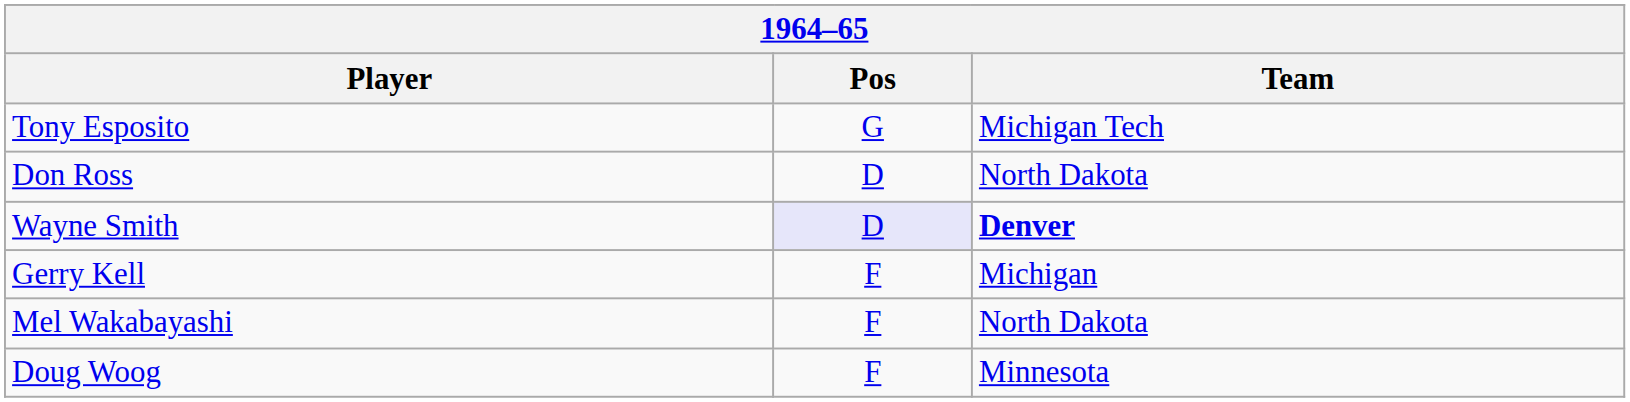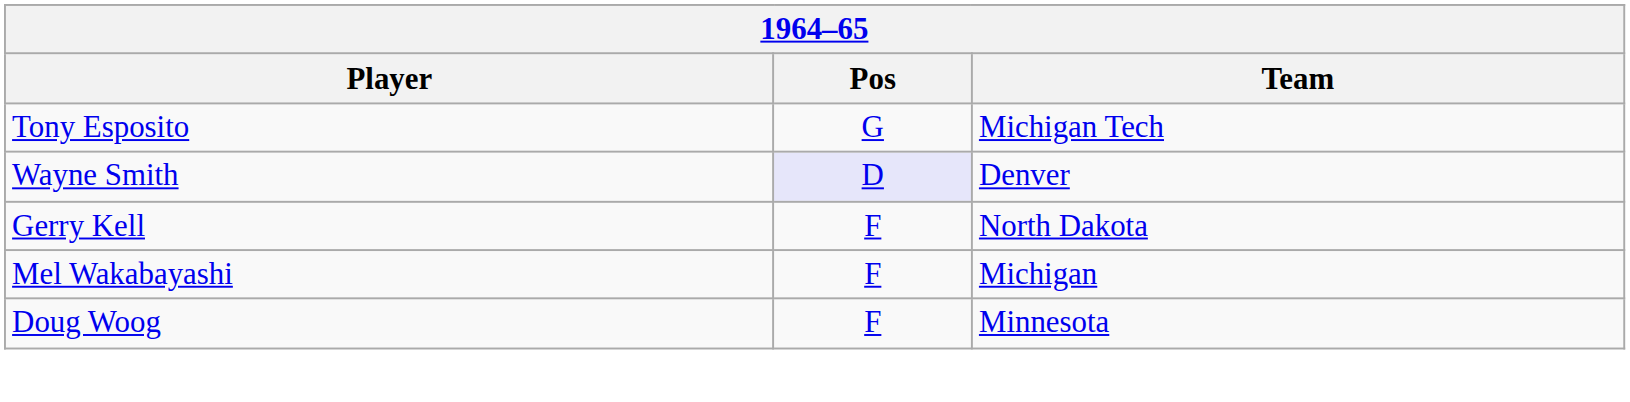 <table class="wikitable" width=95%>
 <tr>
 <th colspan=3><a href='#'>1964–65</a></th>
 </tr>
 <tr>
 <th>Player</th>
 <th>Pos</th>
 <th>Team</th>
 </tr>
 <tr>
 <td><a href='#'>Tony Esposito</a></td>
 <td align=center><a href='#'>G</a></td>
 <td><a href='#'>Michigan Tech</a></td>
 </tr>
 <tr>
-<td><a href='#'>Don Ross</a></td>
-<td align=center><a href='#'>D</a></td>
-<td><a href='#'>North Dakota</a></td>
-</tr>
-<tr>
 <td><a href='#'>Wayne Smith</a></td>
 <td align=center style="background: lavender;"><a href='#'>D</a></td>
-<td><strong><a href='#'>Denver</a></strong></td>
+<td><a href='#'>Denver</a></td>
 </tr>
 <tr>
 <td><a href='#'>Gerry Kell</a></td>
 <td align=center><a href='#'>F</a></td>
-<td><a href='#'>Michigan</a></td>
+<td><a href='#'>North Dakota</a></td>
 </tr>
 <tr>
 <td><a href='#'>Mel Wakabayashi</a></td>
 <td align=center><a href='#'>F</a></td>
-<td><a href='#'>North Dakota</a></td>
+<td><a href='#'>Michigan</a></td>
 </tr>
 <tr>
 <td><a href='#'>Doug Woog</a></td>
 <td align=center><a href='#'>F</a></td>
 <td><a href='#'>Minnesota</a></td>
 </tr>
 </table>
